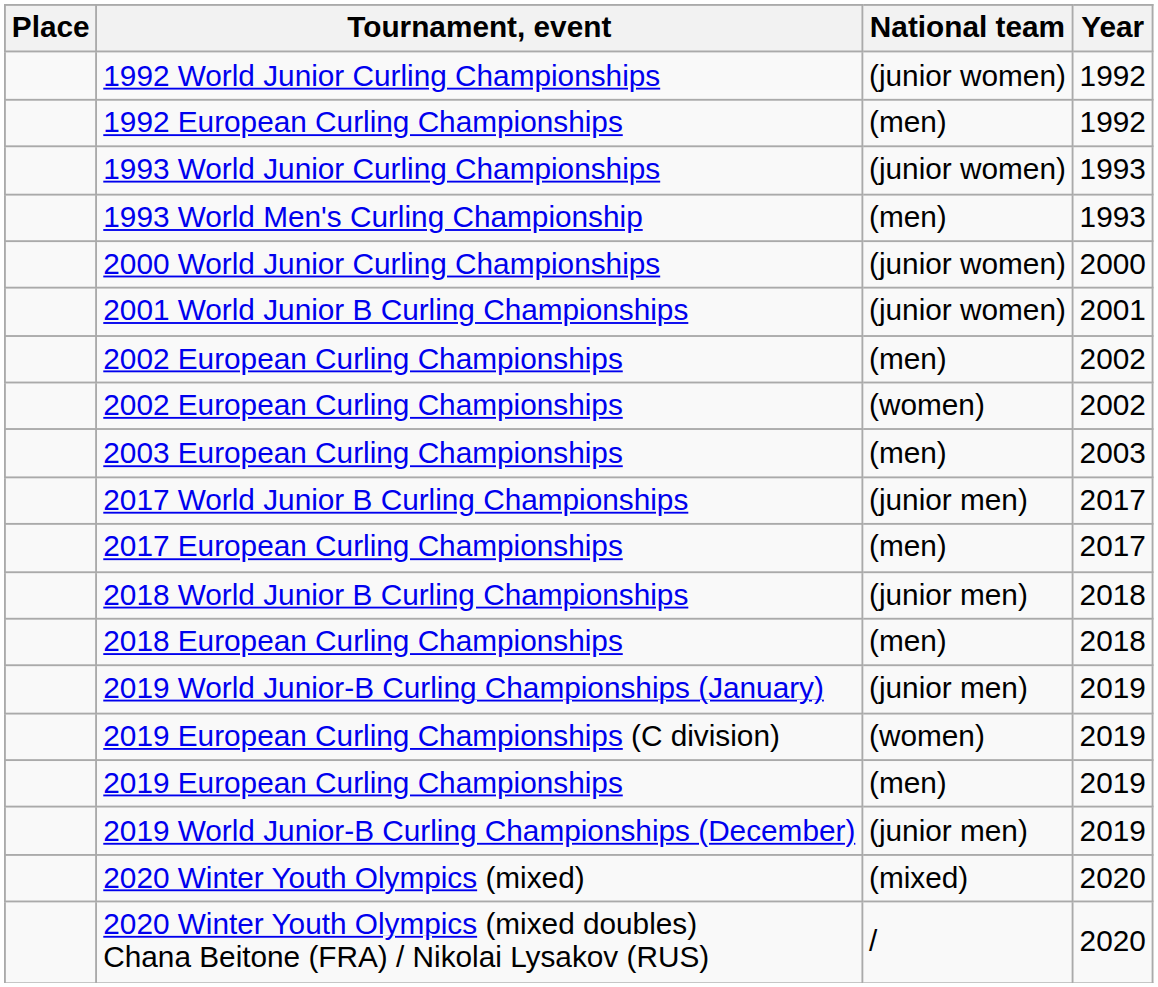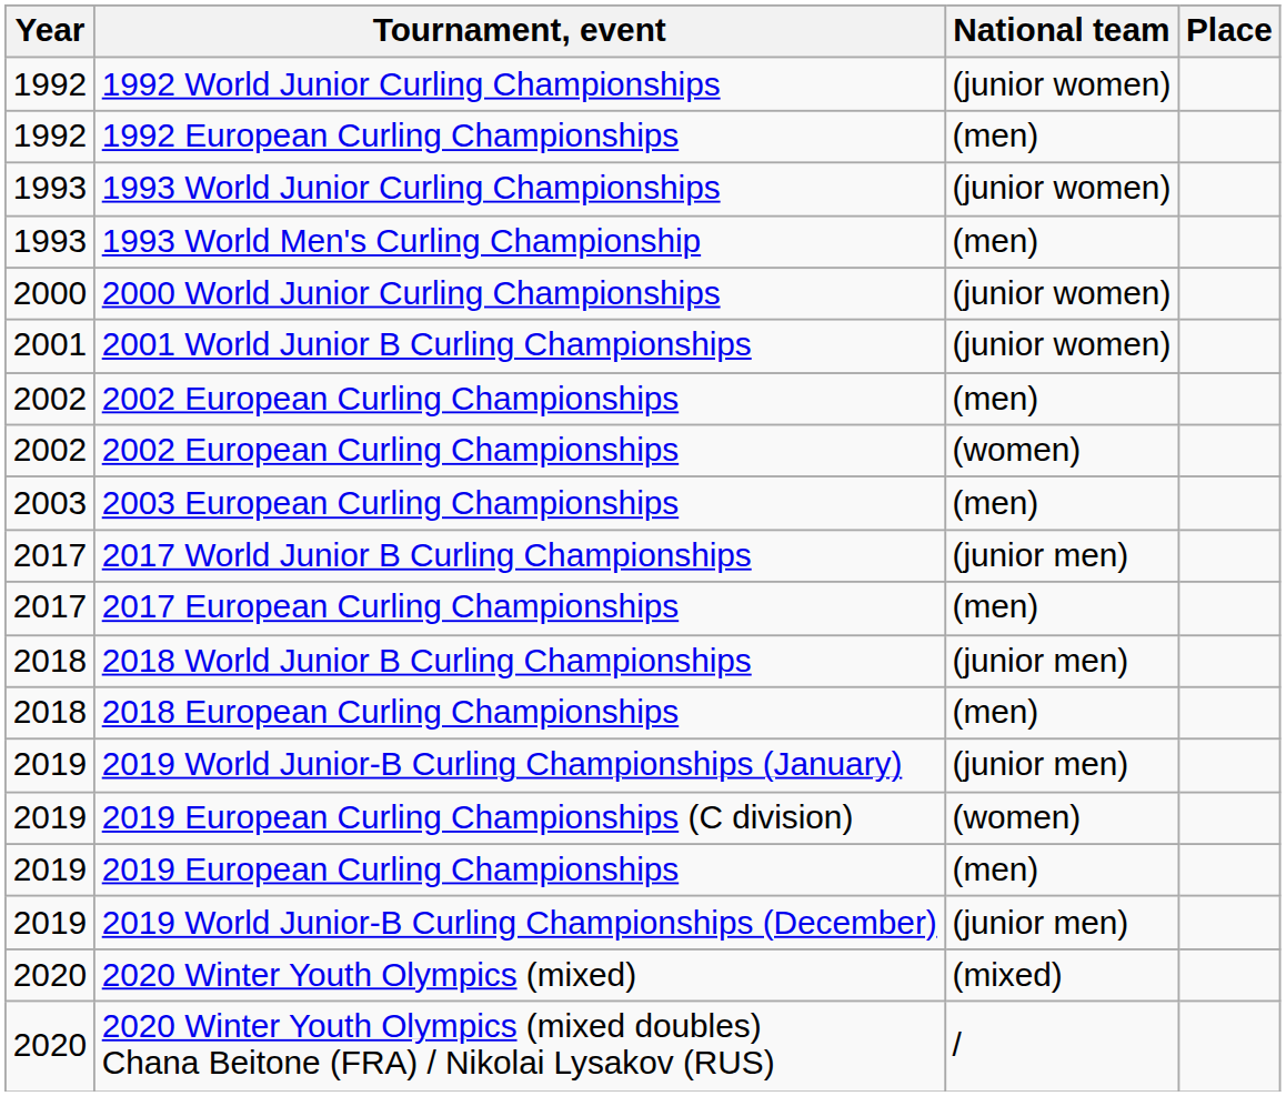 <table class="wikitable">
 <tr>
-<th scope="col">Place</th>
+<th scope="col">Year</th>
 <th scope="col">Tournament, event</th>
 <th scope="col">National team</th>
-<th scope="col">Year</th>
+<th scope="col">Place</th>
 </tr>
 <tr>
-<td></td>
+<td>1992</td>
 <td><a href='#'>1992 World Junior Curling Championships</a></td>
 <td> (junior women)</td>
-<td>1992</td>
+<td></td>
 </tr>
 <tr>
-<td></td>
+<td>1992</td>
 <td><a href='#'>1992 European Curling Championships</a></td>
 <td> (men)</td>
-<td>1992</td>
+<td></td>
 </tr>
 <tr>
-<td></td>
+<td>1993</td>
 <td><a href='#'>1993 World Junior Curling Championships</a></td>
 <td> (junior women)</td>
-<td>1993</td>
+<td></td>
 </tr>
 <tr>
-<td></td>
+<td>1993</td>
 <td><a href='#'>1993 World Men's Curling Championship</a></td>
 <td> (men)</td>
-<td>1993</td>
+<td></td>
 </tr>
 <tr>
-<td></td>
+<td>2000</td>
 <td><a href='#'>2000 World Junior Curling Championships</a></td>
 <td> (junior women)</td>
-<td>2000</td>
+<td></td>
 </tr>
 <tr>
-<td></td>
+<td>2001</td>
 <td><a href='#'>2001 World Junior B Curling Championships</a></td>
 <td> (junior women)</td>
-<td>2001</td>
+<td></td>
 </tr>
 <tr>
-<td></td>
+<td>2002</td>
 <td><a href='#'>2002 European Curling Championships</a></td>
 <td> (men)</td>
-<td>2002</td>
+<td></td>
 </tr>
 <tr>
-<td></td>
+<td>2002</td>
 <td><a href='#'>2002 European Curling Championships</a></td>
 <td> (women)</td>
-<td>2002</td>
+<td></td>
 </tr>
 <tr>
-<td></td>
+<td>2003</td>
 <td><a href='#'>2003 European Curling Championships</a></td>
 <td> (men)</td>
-<td>2003</td>
+<td></td>
 </tr>
 <tr>
-<td></td>
+<td>2017</td>
 <td><a href='#'>2017 World Junior B Curling Championships</a></td>
 <td> (junior men)</td>
-<td>2017</td>
+<td></td>
 </tr>
 <tr>
-<td></td>
+<td>2017</td>
 <td><a href='#'>2017 European Curling Championships</a></td>
 <td> (men)</td>
-<td>2017</td>
+<td></td>
 </tr>
 <tr>
-<td></td>
+<td>2018</td>
 <td><a href='#'>2018 World Junior B Curling Championships</a></td>
 <td> (junior men)</td>
-<td>2018</td>
+<td></td>
 </tr>
 <tr>
-<td></td>
+<td>2018</td>
 <td><a href='#'>2018 European Curling Championships</a></td>
 <td> (men)</td>
-<td>2018</td>
+<td></td>
 </tr>
 <tr>
-<td></td>
+<td>2019</td>
 <td><a href='#'>2019 World Junior-B Curling Championships (January)</a></td>
 <td> (junior men)</td>
-<td>2019</td>
+<td></td>
 </tr>
 <tr>
-<td></td>
+<td>2019</td>
 <td><a href='#'>2019 European Curling Championships</a> (C division)</td>
 <td> (women)</td>
-<td>2019</td>
+<td></td>
 </tr>
 <tr>
-<td></td>
+<td>2019</td>
 <td><a href='#'>2019 European Curling Championships</a></td>
 <td> (men)</td>
-<td>2019</td>
+<td></td>
 </tr>
 <tr>
-<td></td>
+<td>2019</td>
 <td><a href='#'>2019 World Junior-B Curling Championships (December)</a></td>
 <td> (junior men)</td>
-<td>2019</td>
+<td></td>
 </tr>
 <tr>
-<td></td>
+<td>2020</td>
 <td><a href='#'>2020 Winter Youth Olympics</a> (mixed)</td>
 <td> (mixed)</td>
-<td>2020</td>
+<td></td>
 </tr>
 <tr>
-<td></td>
+<td>2020</td>
 <td><a href='#'>2020 Winter Youth Olympics</a> (mixed doubles)<br>Chana Beitone (FRA) / Nikolai Lysakov (RUS)</td>
 <td>/</td>
-<td>2020</td>
+<td></td>
 </tr>
 </table>
